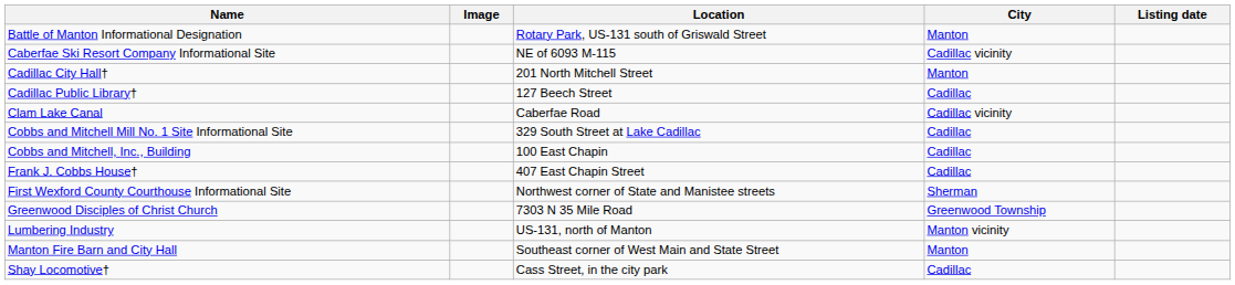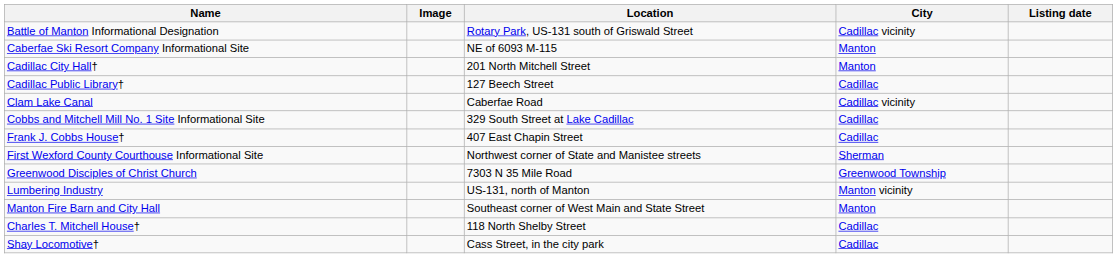 <table class="wikitable sortable" style="width:100%">
 <tr>
 <th>Name</th>
 <th>Image</th>
 <th>Location</th>
 <th>City</th>
 <th>Listing date</th>
 </tr>
 <tr>
 <td><a href='#'>Battle of Manton</a> Informational Designation</td>
 <td></td>
 <td><a href='#'>Rotary Park</a>, US-131 south of Griswald Street</td>
-<td><a href='#'>Manton</a></td>
+<td><a href='#'>Cadillac</a> vicinity</td>
 <td></td>
 </tr>
 <tr>
 <td><a href='#'>Caberfae Ski Resort Company</a> Informational Site</td>
 <td></td>
 <td>NE of 6093 M-115</td>
-<td><a href='#'>Cadillac</a> vicinity</td>
+<td><a href='#'>Manton</a></td>
 <td></td>
 </tr>
 <tr>
 <td><a href='#'>Cadillac City Hall</a>†</td>
 <td></td>
 <td>201 North Mitchell Street</td>
 <td><a href='#'>Manton</a></td>
 <td></td>
 </tr>
 <tr>
 <td><a href='#'>Cadillac Public Library</a>†</td>
 <td></td>
 <td>127 Beech Street</td>
 <td><a href='#'>Cadillac</a></td>
 <td></td>
 </tr>
 <tr>
 <td><a href='#'>Clam Lake Canal</a></td>
 <td></td>
 <td>Caberfae Road</td>
 <td><a href='#'>Cadillac</a> vicinity</td>
 <td></td>
 </tr>
 <tr>
 <td><a href='#'>Cobbs and Mitchell Mill No. 1 Site</a> Informational Site</td>
 <td></td>
 <td>329 South Street at <a href='#'>Lake Cadillac</a></td>
-<td><a href='#'>Cadillac</a></td>
-<td></td>
-</tr>
-<tr>
-<td><a href='#'>Cobbs and Mitchell, Inc., Building</a></td>
-<td></td>
-<td>100 East Chapin</td>
 <td><a href='#'>Cadillac</a></td>
 <td></td>
 </tr>
 <tr>
 <td><a href='#'>Frank J. Cobbs House</a>†</td>
 <td></td>
 <td>407 East Chapin Street</td>
 <td><a href='#'>Cadillac</a></td>
 <td></td>
 </tr>
 <tr>
 <td><a href='#'>First Wexford County Courthouse</a> Informational Site</td>
 <td></td>
 <td>Northwest corner of State and Manistee streets</td>
 <td><a href='#'>Sherman</a></td>
 <td></td>
 </tr>
 <tr>
 <td><a href='#'>Greenwood Disciples of Christ Church</a></td>
 <td></td>
 <td>7303 N 35 Mile Road</td>
 <td><a href='#'>Greenwood Township</a></td>
 <td></td>
 </tr>
 <tr>
 <td><a href='#'>Lumbering Industry</a></td>
 <td></td>
 <td>US-131, north of Manton</td>
 <td><a href='#'>Manton</a> vicinity</td>
 <td></td>
 </tr>
 <tr>
 <td><a href='#'>Manton Fire Barn and City Hall</a></td>
 <td></td>
 <td>Southeast corner of West Main and State Street</td>
 <td><a href='#'>Manton</a></td>
 <td></td>
 </tr>
 <tr>
+<td><a href='#'>Charles T. Mitchell House</a>†</td>
+<td></td>
+<td>118 North Shelby Street</td>
+<td><a href='#'>Cadillac</a></td>
+<td></td>
+</tr>
+<tr>
 <td><a href='#'>Shay Locomotive</a>†</td>
 <td></td>
 <td>Cass Street, in the city park</td>
 <td><a href='#'>Cadillac</a></td>
 <td></td>
 </tr>
 </table>
